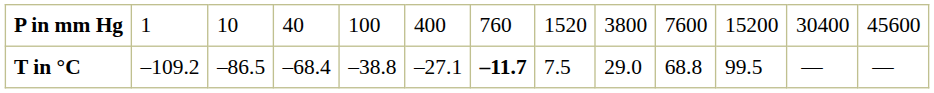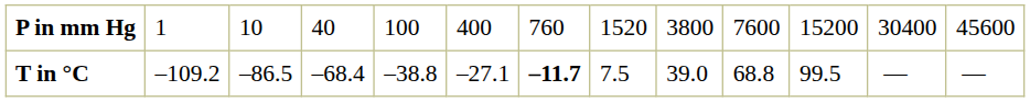 <table border="1" cellspacing="0" cellpadding="6" style="margin: 0 0 0 0.5em; background: white; border-collapse: collapse; border-color: #C0C090;">
 <tr>
 <td><strong>P in mm Hg</strong></td>
 <td>1</td>
 <td>10</td>
 <td>40</td>
 <td>100</td>
 <td>400</td>
 <td>760</td>
 <td>1520</td>
 <td>3800</td>
 <td>7600</td>
 <td>15200</td>
 <td>30400</td>
 <td>45600</td>
 </tr>
 <tr>
 <td><strong>T in °C</strong></td>
 <td>–109.2</td>
 <td>–86.5</td>
 <td>–68.4</td>
 <td>–38.8</td>
 <td>–27.1</td>
 <td><strong>–11.7</strong></td>
 <td>7.5</td>
-<td>29.0</td>
+<td>39.0</td>
 <td>68.8</td>
 <td>99.5</td>
 <td> —</td>
 <td> —</td>
 </tr>
 </table>
